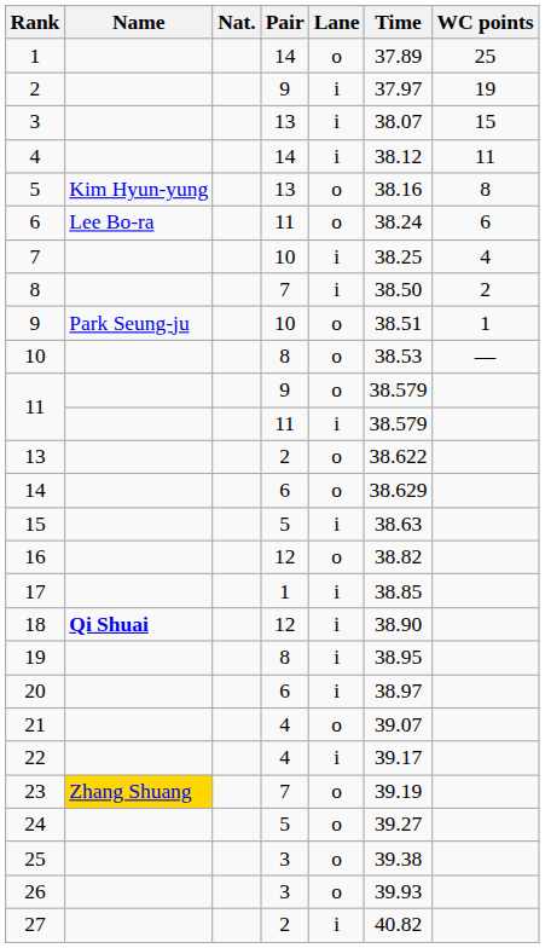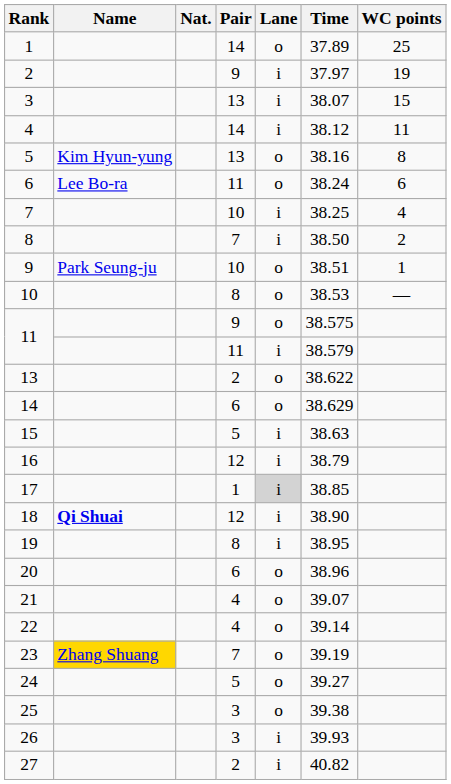 <table class="wikitable sortable" style="text-align:center">
 <tr>
 <th>Rank</th>
 <th>Name</th>
 <th>Nat.</th>
 <th>Pair</th>
 <th>Lane</th>
 <th>Time</th>
 <th>WC points</th>
 </tr>
 <tr>
 <td>1</td>
 <td align=left></td>
 <td></td>
 <td>14</td>
 <td>o</td>
 <td>37.89</td>
 <td>25</td>
 </tr>
 <tr>
 <td>2</td>
 <td align=left></td>
 <td></td>
 <td>9</td>
 <td>i</td>
 <td>37.97</td>
 <td>19</td>
 </tr>
 <tr>
 <td>3</td>
 <td align=left></td>
 <td></td>
 <td>13</td>
 <td>i</td>
 <td>38.07</td>
 <td>15</td>
 </tr>
 <tr>
 <td>4</td>
 <td align=left></td>
 <td></td>
 <td>14</td>
 <td>i</td>
 <td>38.12</td>
 <td>11</td>
 </tr>
 <tr>
 <td>5</td>
 <td align=left><a href='#'>Kim Hyun-yung</a></td>
 <td></td>
 <td>13</td>
 <td>o</td>
 <td>38.16</td>
 <td>8</td>
 </tr>
 <tr>
 <td>6</td>
 <td align=left><a href='#'>Lee Bo-ra</a></td>
 <td></td>
 <td>11</td>
 <td>o</td>
 <td>38.24</td>
 <td>6</td>
 </tr>
 <tr>
 <td>7</td>
 <td align=left></td>
 <td></td>
 <td>10</td>
 <td>i</td>
 <td>38.25</td>
 <td>4</td>
 </tr>
 <tr>
 <td>8</td>
 <td align=left></td>
 <td></td>
 <td>7</td>
 <td>i</td>
 <td>38.50</td>
 <td>2</td>
 </tr>
 <tr>
 <td>9</td>
 <td align=left><a href='#'>Park Seung-ju</a></td>
 <td></td>
 <td>10</td>
 <td>o</td>
 <td>38.51</td>
 <td>1</td>
 </tr>
 <tr>
 <td>10</td>
 <td align=left></td>
 <td></td>
 <td>8</td>
 <td>o</td>
 <td>38.53</td>
 <td>—</td>
 </tr>
 <tr>
 <td rowspan=2>11</td>
 <td align=left></td>
 <td></td>
 <td>9</td>
 <td>o</td>
-<td>38.579</td>
+<td>38.575</td>
 <td></td>
 </tr>
 <tr>
 <td align=left></td>
 <td></td>
 <td>11</td>
 <td>i</td>
 <td>38.579</td>
 <td></td>
 </tr>
 <tr>
 <td>13</td>
 <td align=left></td>
 <td></td>
 <td>2</td>
 <td>o</td>
 <td>38.622</td>
 <td></td>
 </tr>
 <tr>
 <td>14</td>
 <td align=left></td>
 <td></td>
 <td>6</td>
 <td>o</td>
 <td>38.629</td>
 <td></td>
 </tr>
 <tr>
 <td>15</td>
 <td align=left></td>
 <td></td>
 <td>5</td>
 <td>i</td>
 <td>38.63</td>
 <td></td>
 </tr>
 <tr>
 <td>16</td>
 <td align=left></td>
 <td></td>
 <td>12</td>
-<td>o</td>
-<td>38.82</td>
+<td>i</td>
+<td>38.79</td>
 <td></td>
 </tr>
 <tr>
 <td>17</td>
 <td align=left></td>
 <td></td>
 <td>1</td>
-<td>i</td>
+<td style="background: lightgrey;">i</td>
 <td>38.85</td>
 <td></td>
 </tr>
 <tr>
 <td>18</td>
 <td align=left><strong><a href='#'>Qi Shuai</a></strong></td>
 <td></td>
 <td>12</td>
 <td>i</td>
 <td>38.90</td>
 <td></td>
 </tr>
 <tr>
 <td>19</td>
 <td align=left></td>
 <td></td>
 <td>8</td>
 <td>i</td>
 <td>38.95</td>
 <td></td>
 </tr>
 <tr>
 <td>20</td>
 <td align=left></td>
 <td></td>
 <td>6</td>
-<td>i</td>
-<td>38.97</td>
+<td>o</td>
+<td>38.96</td>
 <td></td>
 </tr>
 <tr>
 <td>21</td>
 <td align=left></td>
 <td></td>
 <td>4</td>
 <td>o</td>
 <td>39.07</td>
 <td></td>
 </tr>
 <tr>
 <td>22</td>
 <td align=left></td>
 <td></td>
 <td>4</td>
-<td>i</td>
-<td>39.17</td>
+<td>o</td>
+<td>39.14</td>
 <td></td>
 </tr>
 <tr>
 <td>23</td>
 <td align=left style="background: gold;"><a href='#'>Zhang Shuang</a></td>
 <td></td>
 <td>7</td>
 <td>o</td>
 <td>39.19</td>
 <td></td>
 </tr>
 <tr>
 <td>24</td>
 <td align=left></td>
 <td></td>
 <td>5</td>
 <td>o</td>
 <td>39.27</td>
 <td></td>
 </tr>
 <tr>
 <td>25</td>
 <td align=left></td>
 <td></td>
 <td>3</td>
 <td>o</td>
 <td>39.38</td>
 <td></td>
 </tr>
 <tr>
 <td>26</td>
 <td align=left></td>
 <td></td>
 <td>3</td>
-<td>o</td>
+<td>i</td>
 <td>39.93</td>
 <td></td>
 </tr>
 <tr>
 <td>27</td>
 <td align=left></td>
 <td></td>
 <td>2</td>
 <td>i</td>
 <td>40.82</td>
 <td></td>
 </tr>
 </table>
